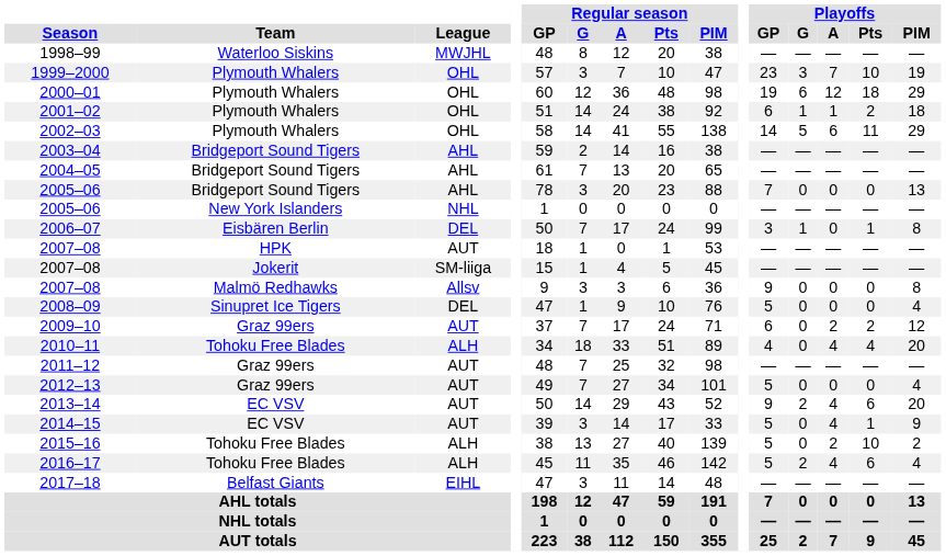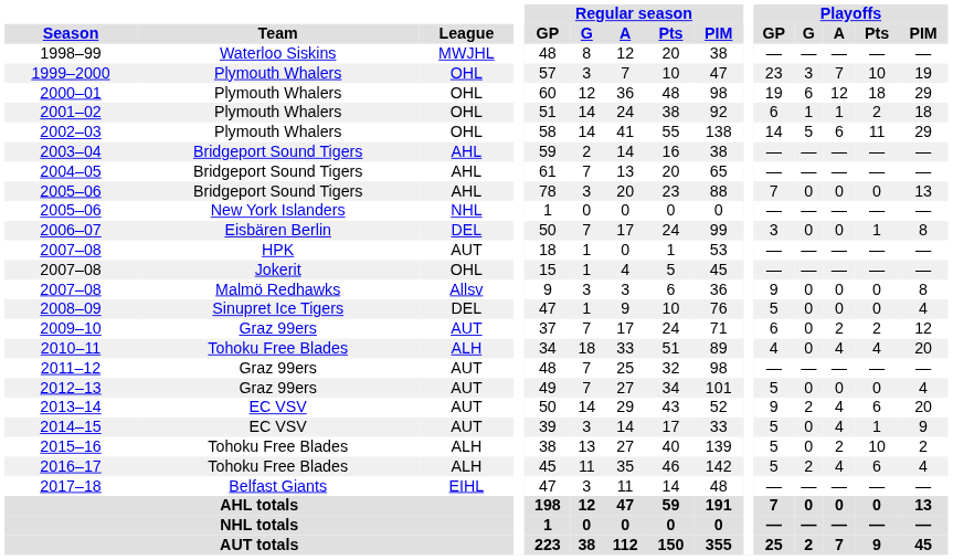 <table border="0" cellpadding="1" cellspacing="0" style="text-align:center; width:60em;">
 <tr style="background:#e0e0e0;">
 <th colspan="3"  bgcolor="#ffffff"> </th>
 <th rowspan="99" bgcolor="#ffffff"> </th>
 <th colspan="5"><a href='#'>Regular season</a></th>
 <th rowspan="99" bgcolor="#ffffff"> </th>
 <th colspan="5"><a href='#'>Playoffs</a></th>
 </tr>
 <tr style="background:#e0e0e0;">
 <th><a href='#'>Season</a></th>
 <th>Team</th>
 <th>League</th>
 <th>GP</th>
 <th><a href='#'>G</a></th>
 <th><a href='#'>A</a></th>
 <th><a href='#'>Pts</a></th>
 <th><a href='#'>PIM</a></th>
 <th>GP</th>
 <th>G</th>
 <th>A</th>
 <th>Pts</th>
 <th>PIM</th>
 </tr>
 <tr>
 <td>1998–99</td>
 <td><a href='#'>Waterloo Siskins</a></td>
 <td><a href='#'>MWJHL</a></td>
 <td>48</td>
 <td>8</td>
 <td>12</td>
 <td>20</td>
 <td>38</td>
 <td>—</td>
 <td>—</td>
 <td>—</td>
 <td>—</td>
 <td>—</td>
 </tr>
 <tr bgcolor="#f0f0f0">
 <td><a href='#'>1999–2000</a></td>
 <td><a href='#'>Plymouth Whalers</a></td>
 <td><a href='#'>OHL</a></td>
 <td>57</td>
 <td>3</td>
 <td>7</td>
 <td>10</td>
 <td>47</td>
 <td>23</td>
 <td>3</td>
 <td>7</td>
 <td>10</td>
 <td>19</td>
 </tr>
 <tr>
 <td><a href='#'>2000–01</a></td>
 <td>Plymouth Whalers</td>
 <td>OHL</td>
 <td>60</td>
 <td>12</td>
 <td>36</td>
 <td>48</td>
 <td>98</td>
 <td>19</td>
 <td>6</td>
 <td>12</td>
 <td>18</td>
 <td>29</td>
 </tr>
 <tr bgcolor="#f0f0f0">
 <td><a href='#'>2001–02</a></td>
 <td>Plymouth Whalers</td>
 <td>OHL</td>
 <td>51</td>
 <td>14</td>
 <td>24</td>
 <td>38</td>
 <td>92</td>
 <td>6</td>
 <td>1</td>
 <td>1</td>
 <td>2</td>
 <td>18</td>
 </tr>
 <tr>
 <td><a href='#'>2002–03</a></td>
 <td>Plymouth Whalers</td>
 <td>OHL</td>
 <td>58</td>
 <td>14</td>
 <td>41</td>
 <td>55</td>
 <td>138</td>
 <td>14</td>
 <td>5</td>
 <td>6</td>
 <td>11</td>
 <td>29</td>
 </tr>
 <tr bgcolor="#f0f0f0">
 <td><a href='#'>2003–04</a></td>
 <td><a href='#'>Bridgeport Sound Tigers</a></td>
 <td><a href='#'>AHL</a></td>
 <td>59</td>
 <td>2</td>
 <td>14</td>
 <td>16</td>
 <td>38</td>
 <td>—</td>
 <td>—</td>
 <td>—</td>
 <td>—</td>
 <td>—</td>
 </tr>
 <tr>
 <td><a href='#'>2004–05</a></td>
 <td>Bridgeport Sound Tigers</td>
 <td>AHL</td>
 <td>61</td>
 <td>7</td>
 <td>13</td>
 <td>20</td>
 <td>65</td>
 <td>—</td>
 <td>—</td>
 <td>—</td>
 <td>—</td>
 <td>—</td>
 </tr>
 <tr bgcolor="#f0f0f0">
 <td><a href='#'>2005–06</a></td>
 <td>Bridgeport Sound Tigers</td>
 <td>AHL</td>
 <td>78</td>
 <td>3</td>
 <td>20</td>
 <td>23</td>
 <td>88</td>
 <td>7</td>
 <td>0</td>
 <td>0</td>
 <td>0</td>
 <td>13</td>
 </tr>
 <tr>
 <td><a href='#'>2005–06</a></td>
 <td><a href='#'>New York Islanders</a></td>
 <td><a href='#'>NHL</a></td>
 <td>1</td>
 <td>0</td>
 <td>0</td>
 <td>0</td>
 <td>0</td>
 <td>—</td>
 <td>—</td>
 <td>—</td>
 <td>—</td>
 <td>—</td>
 </tr>
 <tr bgcolor="#f0f0f0">
 <td><a href='#'>2006–07</a></td>
 <td><a href='#'>Eisbären Berlin</a></td>
 <td><a href='#'>DEL</a></td>
 <td>50</td>
 <td>7</td>
 <td>17</td>
 <td>24</td>
 <td>99</td>
 <td>3</td>
-<td>1</td>
+<td>0</td>
 <td>0</td>
 <td>1</td>
 <td>8</td>
 </tr>
 <tr>
 <td><a href='#'>2007–08</a></td>
 <td><a href='#'>HPK</a></td>
 <td>AUT</td>
 <td>18</td>
 <td>1</td>
 <td>0</td>
 <td>1</td>
 <td>53</td>
 <td>—</td>
 <td>—</td>
 <td>—</td>
 <td>—</td>
 <td>—</td>
 </tr>
 <tr bgcolor="#f0f0f0">
 <td>2007–08</td>
 <td><a href='#'>Jokerit</a></td>
-<td>SM-liiga</td>
+<td>OHL</td>
 <td>15</td>
 <td>1</td>
 <td>4</td>
 <td>5</td>
 <td>45</td>
 <td>—</td>
 <td>—</td>
 <td>—</td>
 <td>—</td>
 <td>—</td>
 </tr>
 <tr>
 <td><a href='#'>2007–08</a></td>
 <td><a href='#'>Malmö Redhawks</a></td>
 <td><a href='#'>Allsv</a></td>
 <td>9</td>
 <td>3</td>
 <td>3</td>
 <td>6</td>
 <td>36</td>
 <td>9</td>
 <td>0</td>
 <td>0</td>
 <td>0</td>
 <td>8</td>
 </tr>
 <tr bgcolor="#f0f0f0">
 <td><a href='#'>2008–09</a></td>
 <td><a href='#'>Sinupret Ice Tigers</a></td>
 <td>DEL</td>
 <td>47</td>
 <td>1</td>
 <td>9</td>
 <td>10</td>
 <td>76</td>
 <td>5</td>
 <td>0</td>
 <td>0</td>
 <td>0</td>
 <td>4</td>
 </tr>
 <tr>
 <td><a href='#'>2009–10</a></td>
 <td><a href='#'>Graz 99ers</a></td>
 <td><a href='#'>AUT</a></td>
 <td>37</td>
 <td>7</td>
 <td>17</td>
 <td>24</td>
 <td>71</td>
 <td>6</td>
 <td>0</td>
 <td>2</td>
 <td>2</td>
 <td>12</td>
 </tr>
 <tr bgcolor="#f0f0f0">
 <td><a href='#'>2010–11</a></td>
 <td><a href='#'>Tohoku Free Blades</a></td>
 <td><a href='#'>ALH</a></td>
 <td>34</td>
 <td>18</td>
 <td>33</td>
 <td>51</td>
 <td>89</td>
 <td>4</td>
 <td>0</td>
 <td>4</td>
 <td>4</td>
 <td>20</td>
 </tr>
 <tr>
 <td><a href='#'>2011–12</a></td>
 <td>Graz 99ers</td>
 <td>AUT</td>
 <td>48</td>
 <td>7</td>
 <td>25</td>
 <td>32</td>
 <td>98</td>
 <td>—</td>
 <td>—</td>
 <td>—</td>
 <td>—</td>
 <td>—</td>
 </tr>
 <tr bgcolor="#f0f0f0">
 <td><a href='#'>2012–13</a></td>
 <td>Graz 99ers</td>
 <td>AUT</td>
 <td>49</td>
 <td>7</td>
 <td>27</td>
 <td>34</td>
 <td>101</td>
 <td>5</td>
 <td>0</td>
 <td>0</td>
 <td>0</td>
 <td>4</td>
 </tr>
 <tr>
 <td><a href='#'>2013–14</a></td>
 <td><a href='#'>EC VSV</a></td>
 <td>AUT</td>
 <td>50</td>
 <td>14</td>
 <td>29</td>
 <td>43</td>
 <td>52</td>
 <td>9</td>
 <td>2</td>
 <td>4</td>
 <td>6</td>
 <td>20</td>
 </tr>
 <tr bgcolor="#f0f0f0">
 <td><a href='#'>2014–15</a></td>
 <td>EC VSV</td>
 <td>AUT</td>
 <td>39</td>
 <td>3</td>
 <td>14</td>
 <td>17</td>
 <td>33</td>
 <td>5</td>
 <td>0</td>
 <td>4</td>
 <td>1</td>
 <td>9</td>
 </tr>
 <tr>
 <td><a href='#'>2015–16</a></td>
 <td>Tohoku Free Blades</td>
 <td>ALH</td>
 <td>38</td>
 <td>13</td>
 <td>27</td>
 <td>40</td>
 <td>139</td>
 <td>5</td>
 <td>0</td>
 <td>2</td>
 <td>10</td>
 <td>2</td>
 </tr>
 <tr bgcolor="#f0f0f0">
 <td><a href='#'>2016–17</a></td>
 <td>Tohoku Free Blades</td>
 <td>ALH</td>
 <td>45</td>
 <td>11</td>
 <td>35</td>
 <td>46</td>
 <td>142</td>
 <td>5</td>
 <td>2</td>
 <td>4</td>
 <td>6</td>
 <td>4</td>
 </tr>
 <tr>
 <td><a href='#'>2017–18</a></td>
 <td><a href='#'>Belfast Giants</a></td>
 <td><a href='#'>EIHL</a></td>
 <td>47</td>
 <td>3</td>
 <td>11</td>
 <td>14</td>
 <td>48</td>
 <td>—</td>
 <td>—</td>
 <td>—</td>
 <td>—</td>
 <td>—</td>
 </tr>
 <tr bgcolor="#e0e0e0">
 <th colspan="3">AHL totals</th>
 <th>198</th>
 <th>12</th>
 <th>47</th>
 <th>59</th>
 <th>191</th>
 <th>7</th>
 <th>0</th>
 <th>0</th>
 <th>0</th>
 <th>13</th>
 </tr>
 <tr bgcolor="#e0e0e0">
 <th colspan="3">NHL totals</th>
 <th>1</th>
 <th>0</th>
 <th>0</th>
 <th>0</th>
 <th>0</th>
 <th>—</th>
 <th>—</th>
 <th>—</th>
 <th>—</th>
 <th>—</th>
 </tr>
 <tr bgcolor="#e0e0e0">
 <th colspan="3">AUT totals</th>
 <th>223</th>
 <th>38</th>
 <th>112</th>
 <th>150</th>
 <th>355</th>
 <th>25</th>
 <th>2</th>
 <th>7</th>
 <th>9</th>
 <th>45</th>
 </tr>
 </table>
